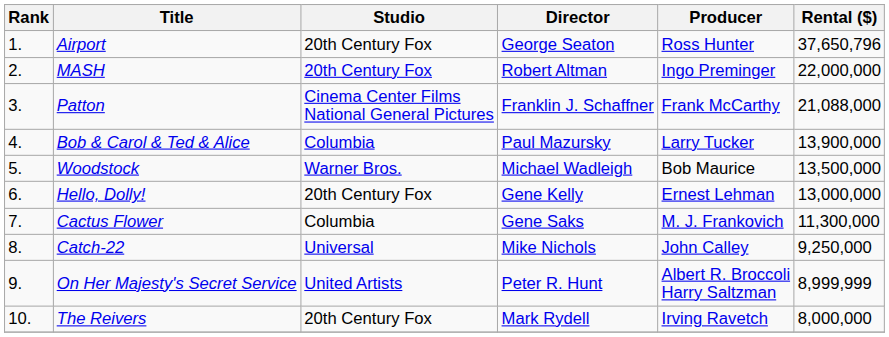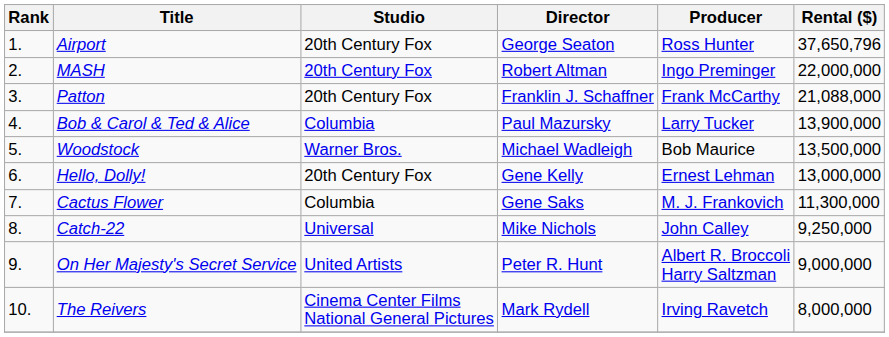 <table class="wikitable">
 <tr>
 <th>Rank</th>
 <th>Title</th>
 <th>Studio</th>
 <th>Director</th>
 <th>Producer</th>
 <th>Rental ($)</th>
 </tr>
 <tr>
 <td>1.</td>
 <td><em><a href='#'>Airport</a></em></td>
 <td>20th Century Fox</td>
 <td><a href='#'>George Seaton</a></td>
 <td><a href='#'>Ross Hunter</a></td>
 <td>37,650,796</td>
 </tr>
 <tr>
 <td>2.</td>
 <td><em><a href='#'>MASH</a></em></td>
 <td><a href='#'>20th Century Fox</a></td>
 <td><a href='#'>Robert Altman</a></td>
 <td><a href='#'>Ingo Preminger</a></td>
 <td>22,000,000</td>
 </tr>
 <tr>
 <td>3.</td>
 <td><em><a href='#'>Patton</a></em></td>
-<td><a href='#'>Cinema Center Films</a><br><a href='#'>National General Pictures</a></td>
+<td>20th Century Fox</td>
 <td><a href='#'>Franklin J. Schaffner</a></td>
 <td><a href='#'>Frank McCarthy</a></td>
 <td>21,088,000</td>
 </tr>
 <tr>
 <td>4.</td>
 <td><em><a href='#'>Bob & Carol & Ted & Alice</a></em></td>
 <td><a href='#'>Columbia</a></td>
 <td><a href='#'>Paul Mazursky</a></td>
 <td><a href='#'>Larry Tucker</a></td>
 <td>13,900,000</td>
 </tr>
 <tr>
 <td>5.</td>
 <td><em><a href='#'>Woodstock</a></em></td>
 <td><a href='#'>Warner Bros.</a></td>
 <td><a href='#'>Michael Wadleigh</a></td>
 <td>Bob Maurice</td>
 <td>13,500,000</td>
 </tr>
 <tr>
 <td>6.</td>
 <td><em><a href='#'>Hello, Dolly!</a></em></td>
 <td>20th Century Fox</td>
 <td><a href='#'>Gene Kelly</a></td>
 <td><a href='#'>Ernest Lehman</a></td>
 <td>13,000,000</td>
 </tr>
 <tr>
 <td>7.</td>
 <td><em><a href='#'>Cactus Flower</a></em></td>
 <td>Columbia</td>
 <td><a href='#'>Gene Saks</a></td>
 <td><a href='#'>M. J. Frankovich</a></td>
 <td>11,300,000</td>
 </tr>
 <tr>
 <td>8.</td>
 <td><em><a href='#'>Catch-22</a></em></td>
 <td><a href='#'>Universal</a></td>
 <td><a href='#'>Mike Nichols</a></td>
 <td><a href='#'>John Calley</a></td>
 <td>9,250,000</td>
 </tr>
 <tr>
 <td>9.</td>
 <td><em><a href='#'>On Her Majesty's Secret Service</a></em></td>
 <td><a href='#'>United Artists</a></td>
 <td><a href='#'>Peter R. Hunt</a></td>
 <td><a href='#'>Albert R. Broccoli</a><br><a href='#'>Harry Saltzman</a></td>
-<td>8,999,999</td>
+<td>9,000,000</td>
 </tr>
 <tr>
 <td>10.</td>
 <td><em><a href='#'>The Reivers</a></em></td>
-<td>20th Century Fox</td>
+<td><a href='#'>Cinema Center Films</a><br><a href='#'>National General Pictures</a></td>
 <td><a href='#'>Mark Rydell</a></td>
 <td><a href='#'>Irving Ravetch</a></td>
 <td>8,000,000</td>
 </tr>
 <tr>
 </tr>
 </table>
